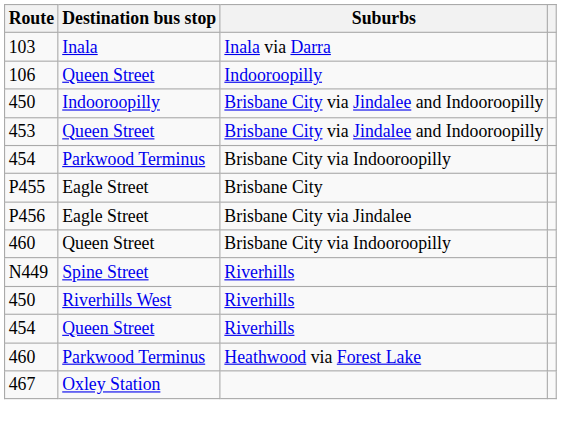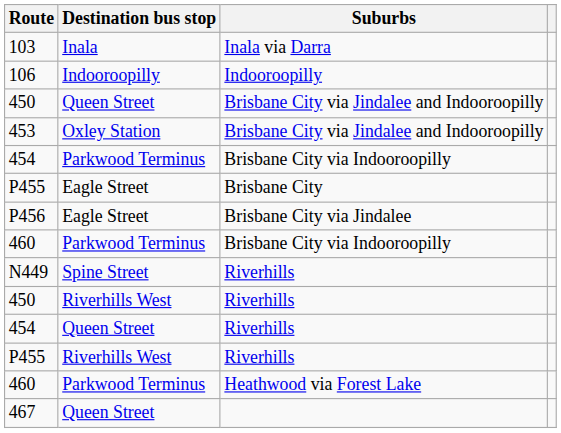 <table class="wikitable">
 <tr>
 <th>Route</th>
 <th>Destination bus stop</th>
 <th>Suburbs</th>
 <th></th>
 </tr>
 <tr>
 <td>103</td>
 <td><a href='#'>Inala</a></td>
 <td><a href='#'>Inala</a> via <a href='#'>Darra</a></td>
 <td></td>
 </tr>
 <tr>
 <td>106</td>
-<td><a href='#'>Queen Street</a></td>
+<td><a href='#'>Indooroopilly</a></td>
 <td><a href='#'>Indooroopilly</a></td>
 <td></td>
 </tr>
 <tr>
 <td>450</td>
-<td><a href='#'>Indooroopilly</a></td>
+<td><a href='#'>Queen Street</a></td>
 <td><a href='#'>Brisbane City</a> via <a href='#'>Jindalee</a> and Indooroopilly</td>
 <td></td>
 </tr>
 <tr>
 <td>453</td>
-<td><a href='#'>Queen Street</a></td>
+<td><a href='#'>Oxley Station</a></td>
 <td><a href='#'>Brisbane City</a> via <a href='#'>Jindalee</a> and Indooroopilly</td>
 <td></td>
 </tr>
 <tr>
 <td>454</td>
 <td><a href='#'>Parkwood Terminus</a></td>
 <td>Brisbane City via Indooroopilly</td>
 <td></td>
 </tr>
 <tr>
 <td>P455</td>
 <td>Eagle Street</td>
 <td>Brisbane City</td>
 <td></td>
 </tr>
 <tr>
 <td>P456</td>
 <td>Eagle Street</td>
 <td>Brisbane City via Jindalee</td>
 <td></td>
 </tr>
 <tr>
 <td>460</td>
-<td>Queen Street</td>
+<td><a href='#'>Parkwood Terminus</a></td>
 <td>Brisbane City via Indooroopilly</td>
 <td></td>
 </tr>
 <tr>
 <td>N449</td>
 <td><a href='#'>Spine Street</a></td>
 <td><a href='#'>Riverhills</a></td>
 <td></td>
 </tr>
 <tr>
 <td>450</td>
 <td><a href='#'>Riverhills West</a></td>
 <td><a href='#'>Riverhills</a></td>
 <td></td>
 </tr>
 <tr>
 <td>454</td>
 <td><a href='#'>Queen Street</a></td>
 <td><a href='#'>Riverhills</a></td>
 <td></td>
 </tr>
 <tr>
+<td>P455</td>
+<td><a href='#'>Riverhills West</a></td>
+<td><a href='#'>Riverhills</a></td>
+<td></td>
+</tr>
+<tr>
 <td>460</td>
 <td><a href='#'>Parkwood Terminus</a></td>
 <td><a href='#'>Heathwood</a> via <a href='#'>Forest Lake</a></td>
 <td></td>
 </tr>
 <tr>
 <td>467</td>
-<td><a href='#'>Oxley Station</a></td>
+<td><a href='#'>Queen Street</a></td>
 <td></td>
 <td></td>
 </tr>
 </table>
